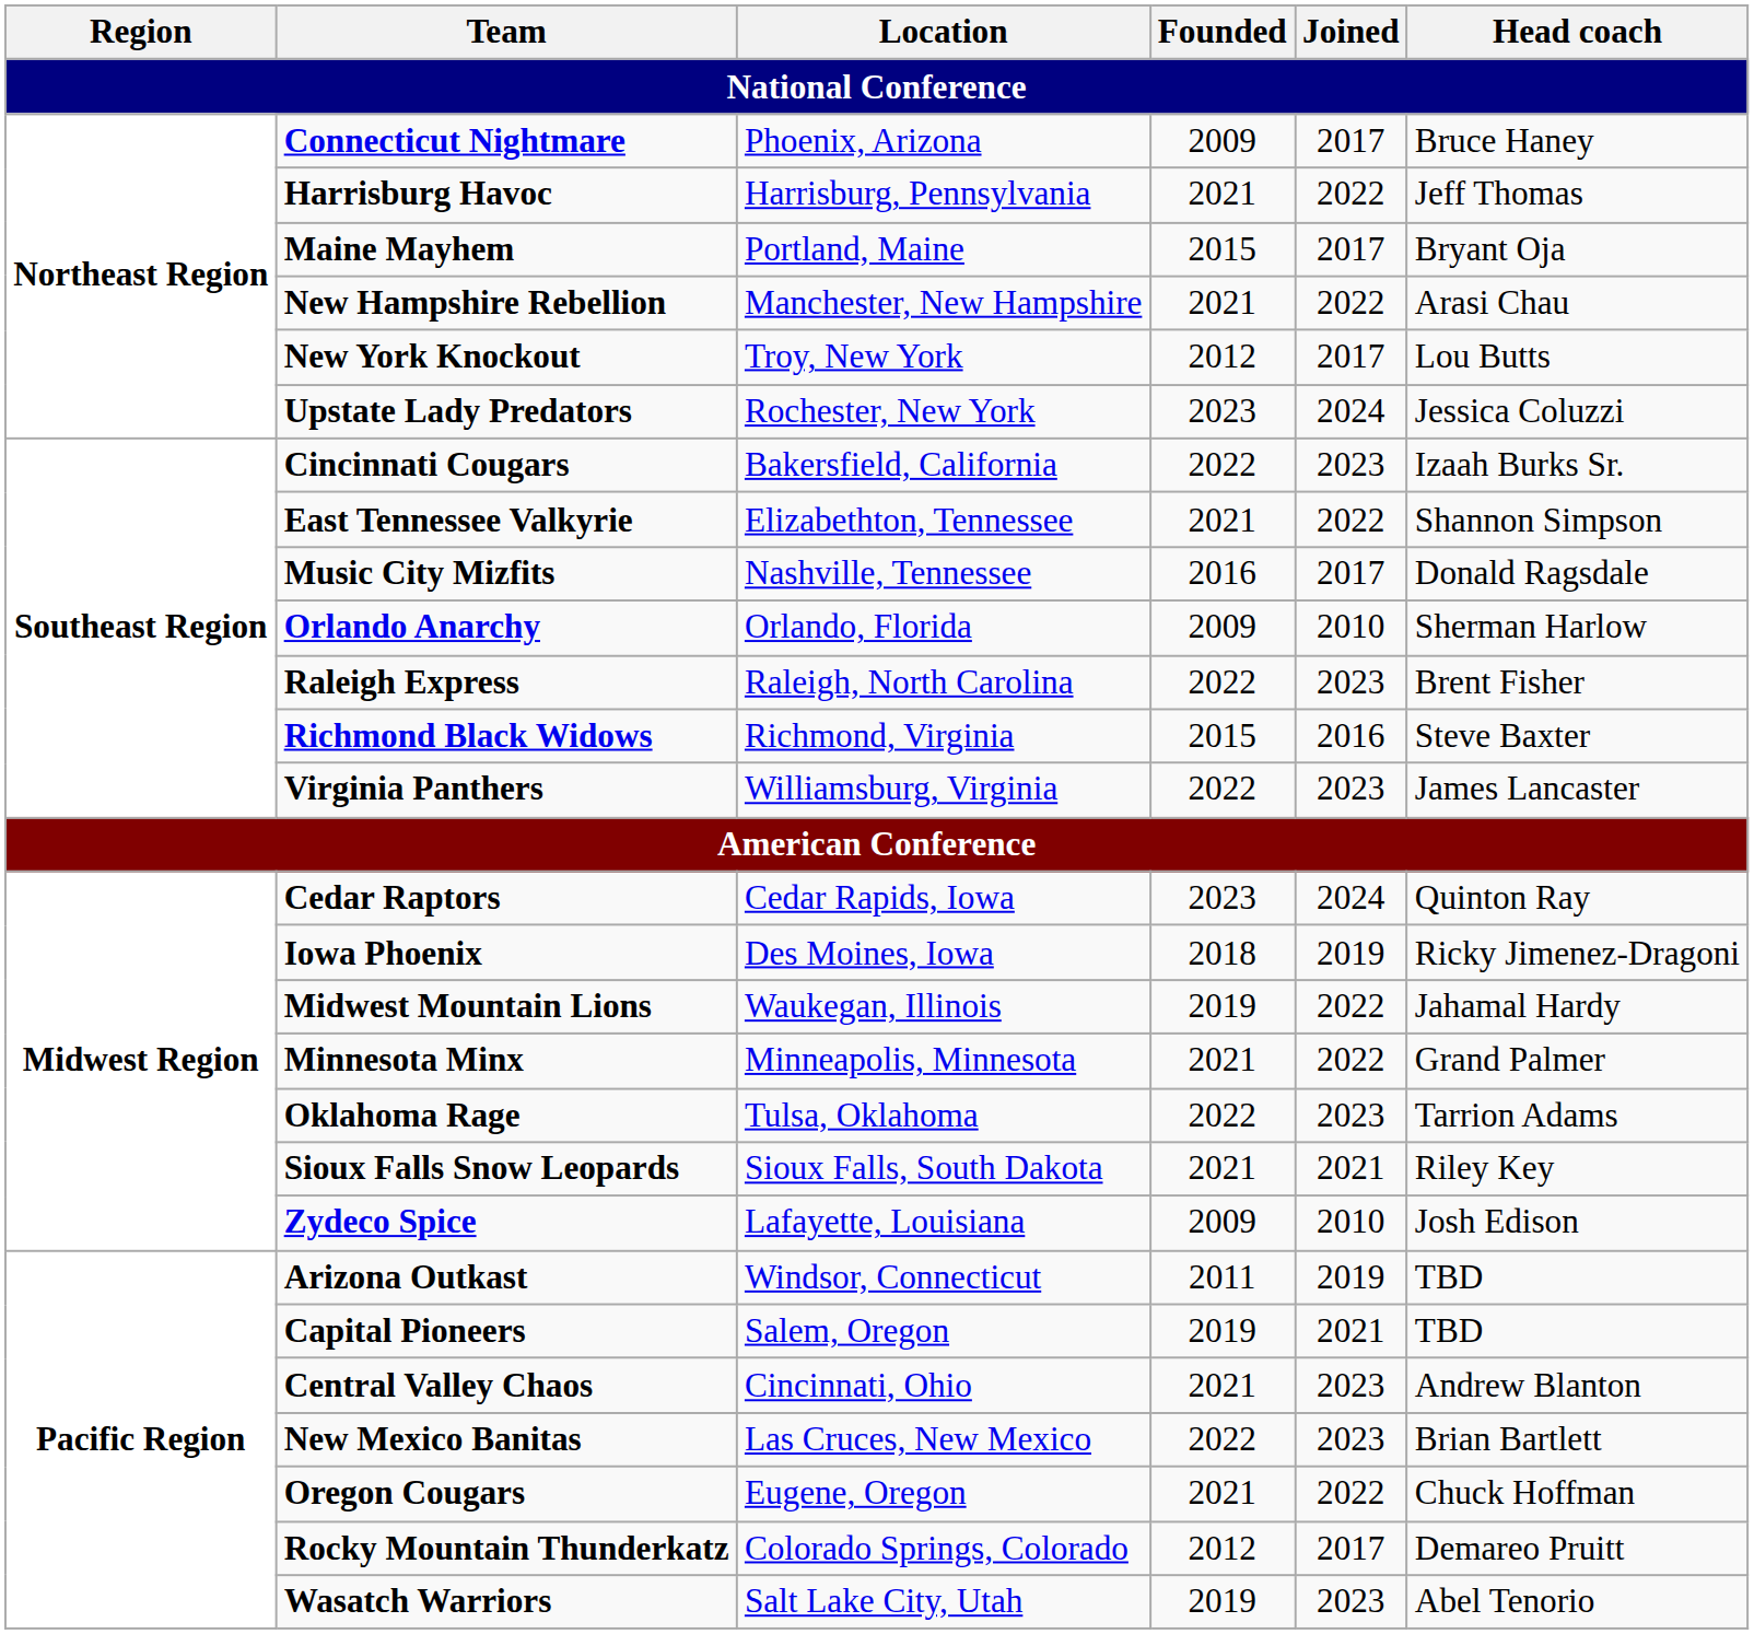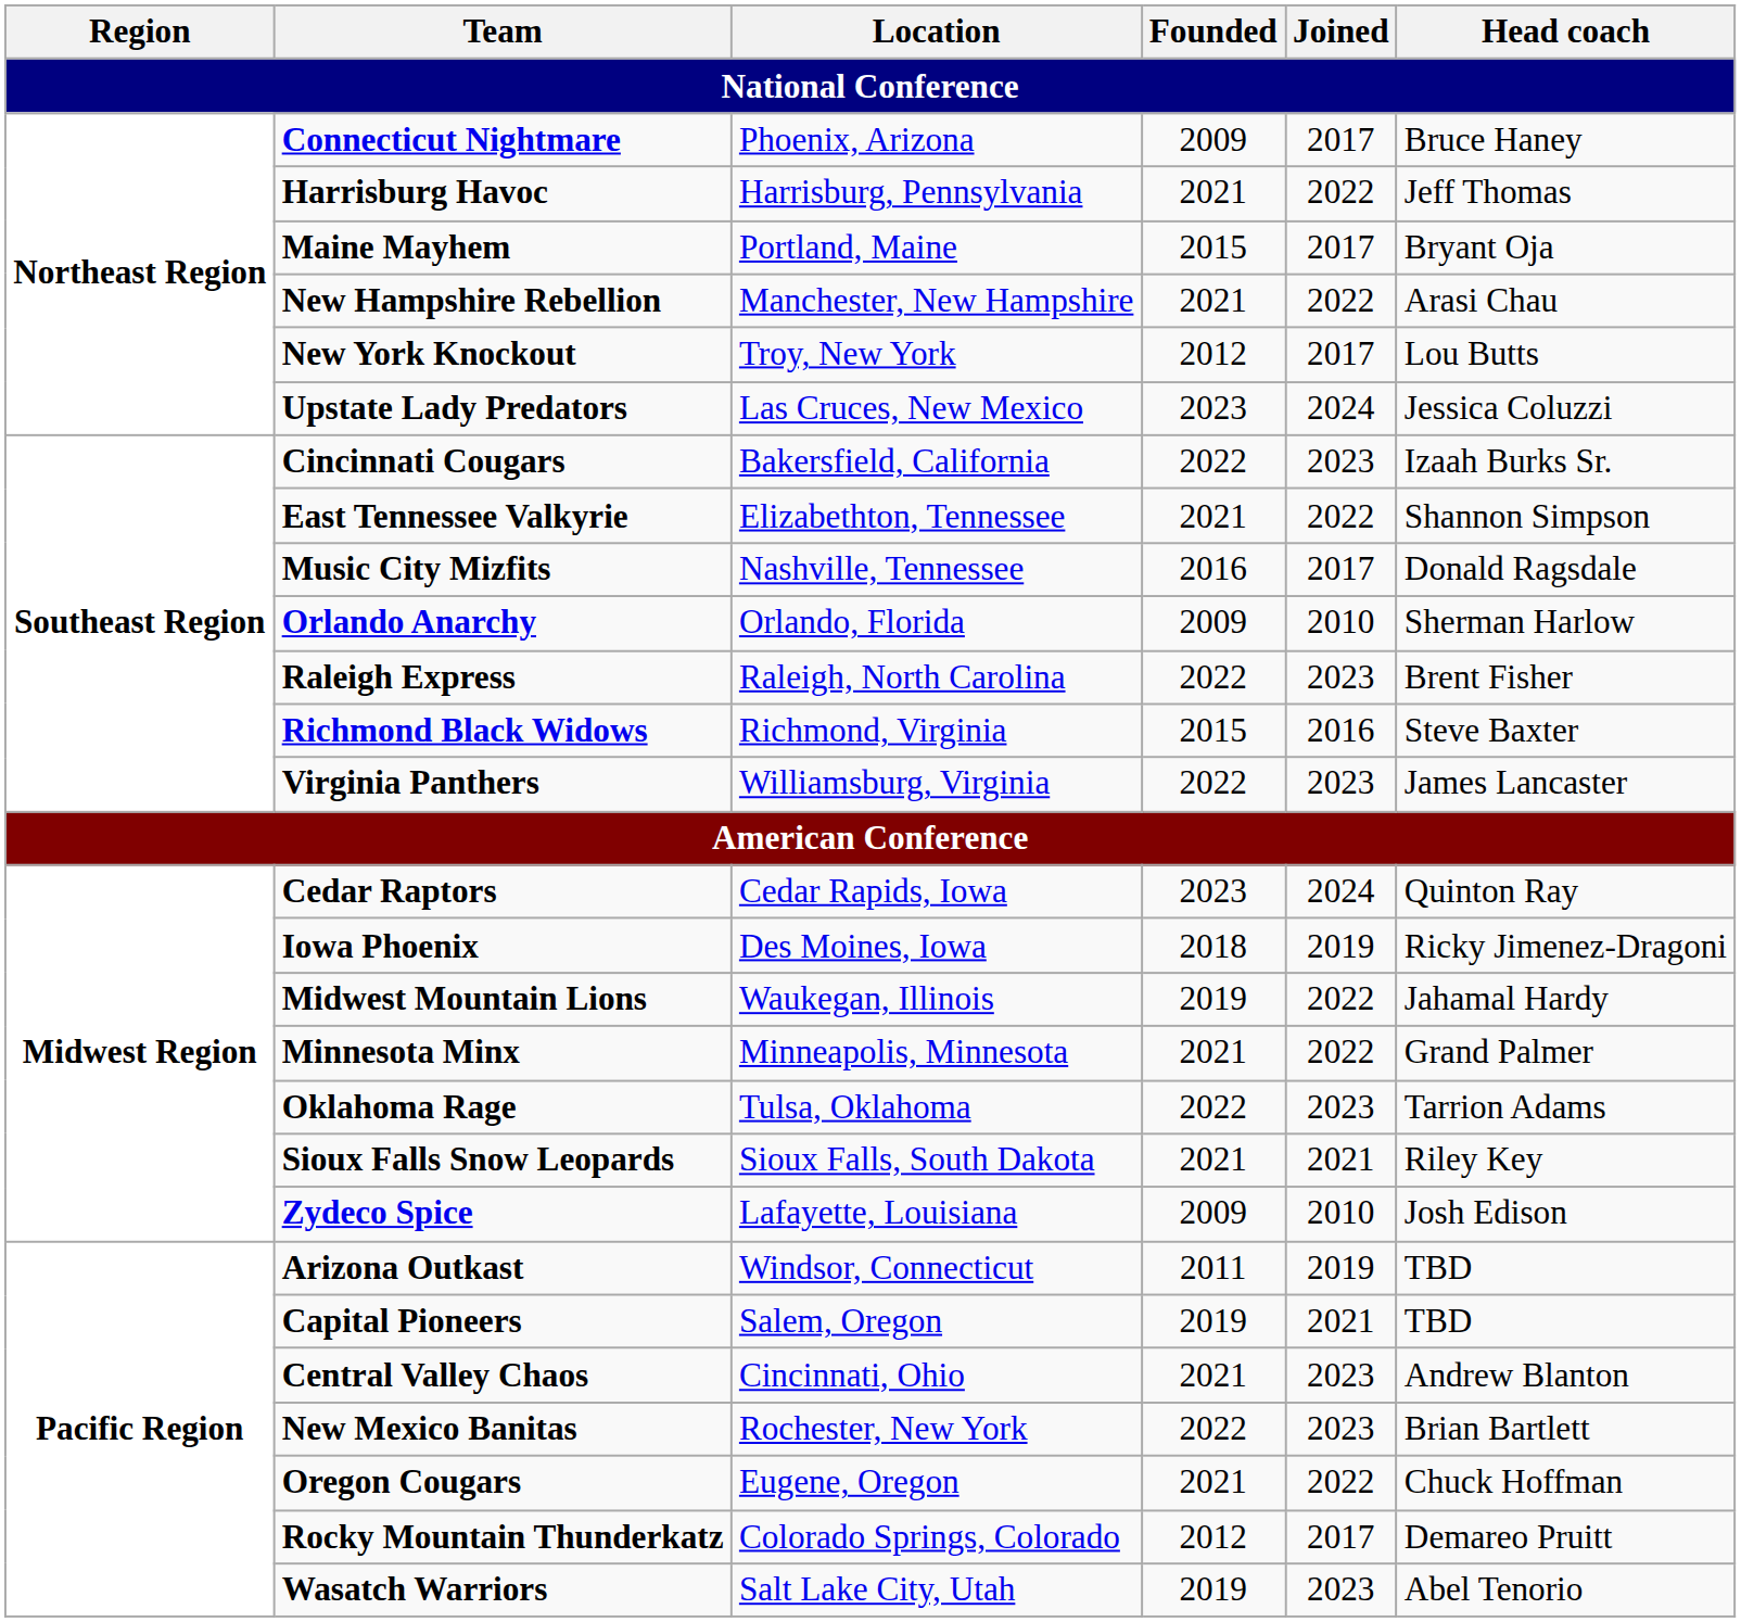 <table class="wikitable sortable" style="text-align:left">
 <tr>
 <th>Region</th>
 <th>Team</th>
 <th>Location</th>
 <th>Founded</th>
 <th>Joined</th>
 <th>Head coach</th>
 </tr>
 <tr>
 <th colspan=7 style="color:#FFFFFF; background-color:#000080">National Conference</th>
 </tr>
 <tr>
 <th style="background:#fff;" rowspan="6"><strong>Northeast Region</strong></th>
 <td><strong><a href='#'>Connecticut Nightmare</a></strong></td>
 <td><a href='#'>Phoenix, Arizona</a></td>
 <td align=center>2009</td>
 <td align=center>2017</td>
 <td>Bruce Haney</td>
 </tr>
 <tr>
 <td><strong>Harrisburg Havoc</strong></td>
 <td><a href='#'>Harrisburg, Pennsylvania</a></td>
 <td align=center>2021</td>
 <td align=center>2022</td>
 <td>Jeff Thomas</td>
 </tr>
 <tr>
 <td><strong>Maine Mayhem</strong></td>
 <td><a href='#'>Portland, Maine</a></td>
 <td align=center>2015</td>
 <td align=center>2017</td>
 <td>Bryant Oja</td>
 </tr>
 <tr>
 <td><strong>New Hampshire Rebellion</strong></td>
 <td><a href='#'>Manchester, New Hampshire</a></td>
 <td align=center>2021</td>
 <td align=center>2022</td>
 <td>Arasi Chau</td>
 </tr>
 <tr>
 <td><strong>New York Knockout</strong></td>
 <td><a href='#'>Troy, New York</a></td>
 <td align=center>2012</td>
 <td align=center>2017</td>
 <td>Lou Butts</td>
 </tr>
 <tr>
 <td><strong>Upstate Lady Predators</strong></td>
-<td><a href='#'>Rochester, New York</a></td>
+<td><a href='#'>Las Cruces, New Mexico</a></td>
 <td align=center>2023</td>
 <td align=center>2024</td>
 <td>Jessica Coluzzi</td>
 </tr>
 <tr>
 <th style="background:#fff;" rowspan="7"><strong>Southeast Region</strong></th>
 <td><strong>Cincinnati Cougars</strong></td>
 <td><a href='#'>Bakersfield, California</a></td>
 <td align=center>2022</td>
 <td align=center>2023</td>
 <td>Izaah Burks Sr.</td>
 </tr>
 <tr>
 <td><strong>East Tennessee Valkyrie</strong></td>
 <td><a href='#'>Elizabethton, Tennessee</a></td>
 <td align=center>2021</td>
 <td align=center>2022</td>
 <td>Shannon Simpson</td>
 </tr>
 <tr>
 <td><strong>Music City Mizfits</strong></td>
 <td><a href='#'>Nashville, Tennessee</a></td>
 <td align=center>2016</td>
 <td align=center>2017</td>
 <td>Donald Ragsdale</td>
 </tr>
 <tr>
 <td><strong><a href='#'>Orlando Anarchy</a></strong></td>
 <td><a href='#'>Orlando, Florida</a></td>
 <td align=center>2009</td>
 <td align=center>2010</td>
 <td>Sherman Harlow</td>
 </tr>
 <tr>
 <td><strong>Raleigh Express</strong></td>
 <td><a href='#'>Raleigh, North Carolina</a></td>
 <td align=center>2022</td>
 <td align=center>2023</td>
 <td>Brent Fisher</td>
 </tr>
 <tr>
 <td><strong><a href='#'>Richmond Black Widows</a></strong></td>
 <td><a href='#'>Richmond, Virginia</a></td>
 <td align=center>2015</td>
 <td align=center>2016</td>
 <td>Steve Baxter</td>
 </tr>
 <tr>
 <td><strong>Virginia Panthers</strong></td>
 <td><a href='#'>Williamsburg, Virginia</a></td>
 <td align=center>2022</td>
 <td align=center>2023</td>
 <td>James Lancaster</td>
 </tr>
 <tr>
 <th colspan=7 style="color:#FFFFFF; background-color:#800000">American Conference</th>
 </tr>
 <tr>
 <th style="background:#fff;" rowspan="7"><strong>Midwest Region</strong></th>
 <td><strong>Cedar Raptors</strong></td>
 <td><a href='#'>Cedar Rapids, Iowa</a></td>
 <td align=center>2023</td>
 <td align=center>2024</td>
 <td>Quinton Ray</td>
 </tr>
 <tr>
 <td><strong>Iowa Phoenix</strong></td>
 <td><a href='#'>Des Moines, Iowa</a></td>
 <td align=center>2018</td>
 <td align=center>2019</td>
 <td>Ricky Jimenez-Dragoni</td>
 </tr>
 <tr>
 <td><strong>Midwest Mountain Lions</strong></td>
 <td><a href='#'>Waukegan, Illinois</a></td>
 <td align=center>2019</td>
 <td align=center>2022</td>
 <td>Jahamal Hardy</td>
 </tr>
 <tr>
 <td><strong>Minnesota Minx</strong></td>
 <td><a href='#'>Minneapolis, Minnesota</a></td>
 <td align=center>2021</td>
 <td align=center>2022</td>
 <td>Grand Palmer</td>
 </tr>
 <tr>
 <td><strong>Oklahoma Rage</strong></td>
 <td><a href='#'>Tulsa, Oklahoma</a></td>
 <td align=center>2022</td>
 <td align=center>2023</td>
 <td>Tarrion Adams</td>
 </tr>
 <tr>
 <td><strong>Sioux Falls Snow Leopards</strong></td>
 <td><a href='#'>Sioux Falls, South Dakota</a></td>
 <td align=center>2021</td>
 <td align=center>2021</td>
 <td>Riley Key</td>
 </tr>
 <tr>
 <td><strong><a href='#'>Zydeco Spice</a></strong></td>
 <td><a href='#'>Lafayette, Louisiana</a></td>
 <td align=center>2009</td>
 <td align=center>2010</td>
 <td>Josh Edison</td>
 </tr>
 <tr>
 <th style="background:#fff;" rowspan="7"><strong>Pacific Region</strong></th>
 <td><strong>Arizona Outkast</strong></td>
 <td><a href='#'>Windsor, Connecticut</a></td>
 <td align=center>2011</td>
 <td align=center>2019</td>
 <td>TBD</td>
 </tr>
 <tr>
 <td><strong>Capital Pioneers</strong></td>
 <td><a href='#'>Salem, Oregon</a></td>
 <td align=center>2019</td>
 <td align=center>2021</td>
 <td>TBD</td>
 </tr>
 <tr>
 <td><strong>Central Valley Chaos</strong></td>
 <td><a href='#'>Cincinnati, Ohio</a></td>
 <td align=center>2021</td>
 <td align=center>2023</td>
 <td>Andrew Blanton</td>
 </tr>
 <tr>
 <td><strong>New Mexico Banitas</strong></td>
-<td><a href='#'>Las Cruces, New Mexico</a></td>
+<td><a href='#'>Rochester, New York</a></td>
 <td align=center>2022</td>
 <td align=center>2023</td>
 <td>Brian Bartlett</td>
 </tr>
 <tr>
 <td><strong>Oregon Cougars</strong></td>
 <td><a href='#'>Eugene, Oregon</a></td>
 <td align=center>2021</td>
 <td align=center>2022</td>
 <td>Chuck Hoffman</td>
 </tr>
 <tr>
 <td><strong>Rocky Mountain Thunderkatz</strong></td>
 <td><a href='#'>Colorado Springs, Colorado</a></td>
 <td align=center>2012</td>
 <td align=center>2017</td>
 <td>Demareo Pruitt</td>
 </tr>
 <tr>
 <td><strong>Wasatch Warriors</strong></td>
 <td><a href='#'>Salt Lake City, Utah</a></td>
 <td align=center>2019</td>
 <td align=center>2023</td>
 <td>Abel Tenorio</td>
 </tr>
 </table>
